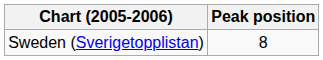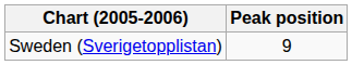 <table class="wikitable">
 <tr>
 <th>Chart (2005-2006)</th>
 <th>Peak position</th>
 </tr>
 <tr>
 <td>Sweden (<a href='#'>Sverigetopplistan</a>)</td>
-<td align="center">8</td>
+<td align="center">9</td>
 </tr>
 </table>
